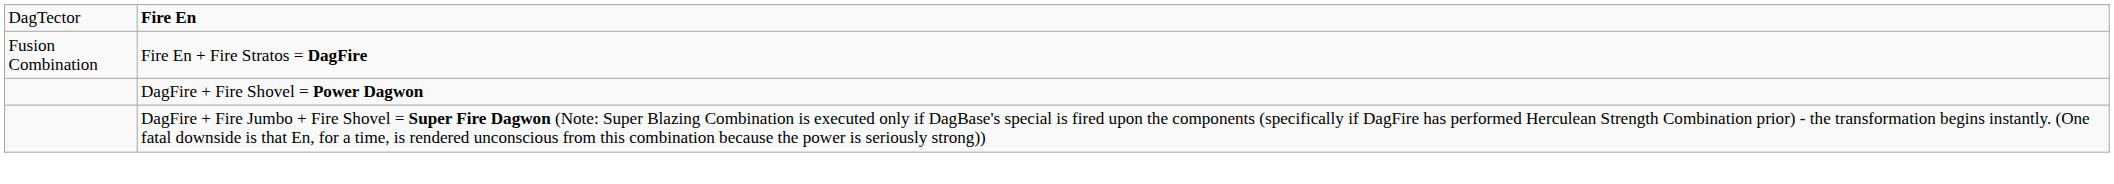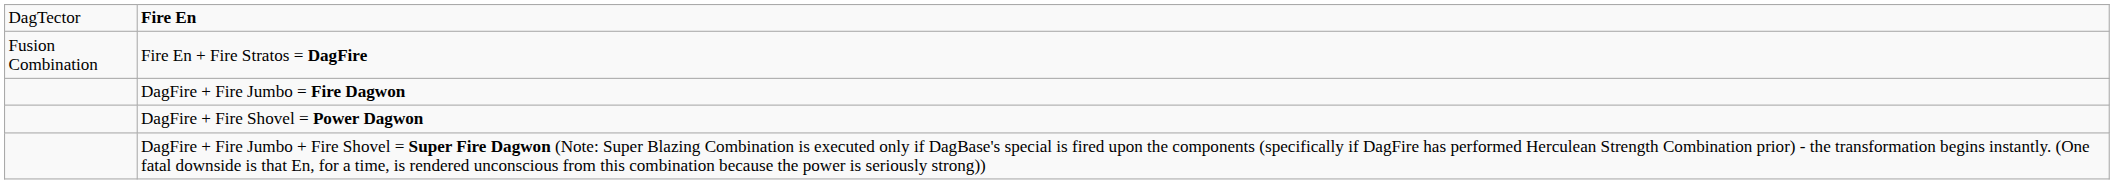 <table class="wikitable" style="text-align:left">
 <tr>
 <td>DagTector</td>
 <td><strong>Fire En</strong></td>
 </tr>
 <tr>
 <td>Fusion Combination</td>
 <td>Fire En + Fire Stratos = <strong>DagFire</strong></td>
 </tr>
 <tr>
 <td></td>
+<td>DagFire + Fire Jumbo = <strong>Fire Dagwon</strong></td>
+</tr>
+<tr>
+<td></td>
 <td>DagFire + Fire Shovel = <strong>Power Dagwon</strong></td>
 </tr>
 <tr>
 <td></td>
 <td>DagFire + Fire Jumbo + Fire Shovel = <strong>Super Fire Dagwon</strong> (Note: Super Blazing Combination is executed only if DagBase's special  is fired upon the components (specifically if DagFire has performed Herculean Strength Combination prior) - the transformation begins instantly. (One fatal downside is that En, for a time, is rendered unconscious from this combination because the power is seriously strong))</td>
 </tr>
 </table>
